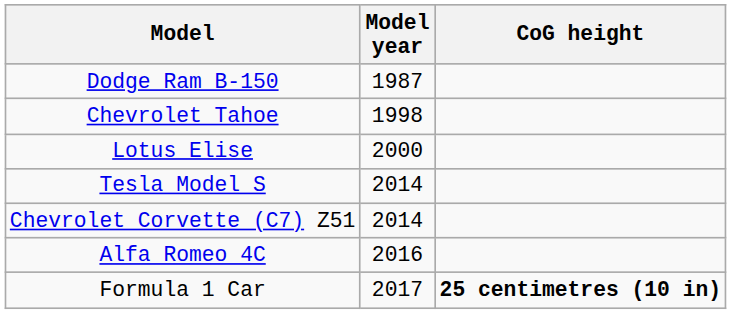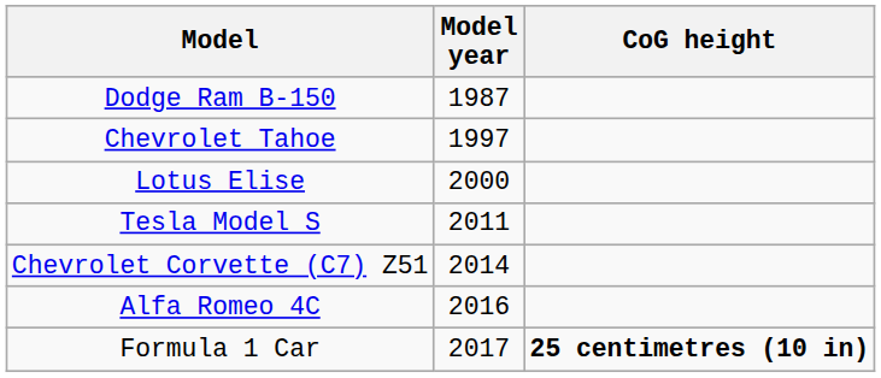 <table class="wikitable" style="margin: 1em auto; text-align: center;">
 <tr>
 <th>Model</th>
 <th>Model<br>year</th>
 <th>CoG height</th>
 </tr>
 <tr>
 <td><a href='#'>Dodge Ram B-150</a></td>
 <td>1987</td>
 <td></td>
 </tr>
 <tr>
 <td><a href='#'>Chevrolet Tahoe</a></td>
-<td>1998</td>
+<td>1997</td>
 <td></td>
 </tr>
 <tr>
 <td><a href='#'>Lotus Elise</a></td>
 <td>2000</td>
 <td></td>
 </tr>
 <tr>
 <td><a href='#'>Tesla Model S</a></td>
-<td>2014</td>
+<td>2011</td>
 <td></td>
 </tr>
 <tr>
 <td><a href='#'>Chevrolet Corvette (C7)</a> Z51</td>
 <td>2014</td>
 <td></td>
 </tr>
 <tr>
 <td><a href='#'>Alfa Romeo 4C</a></td>
 <td>2016</td>
 <td></td>
 </tr>
 <tr>
 <td>Formula 1 Car</td>
 <td>2017</td>
 <td><strong>25 centimetres (10 in)</strong></td>
 </tr>
 </table>
